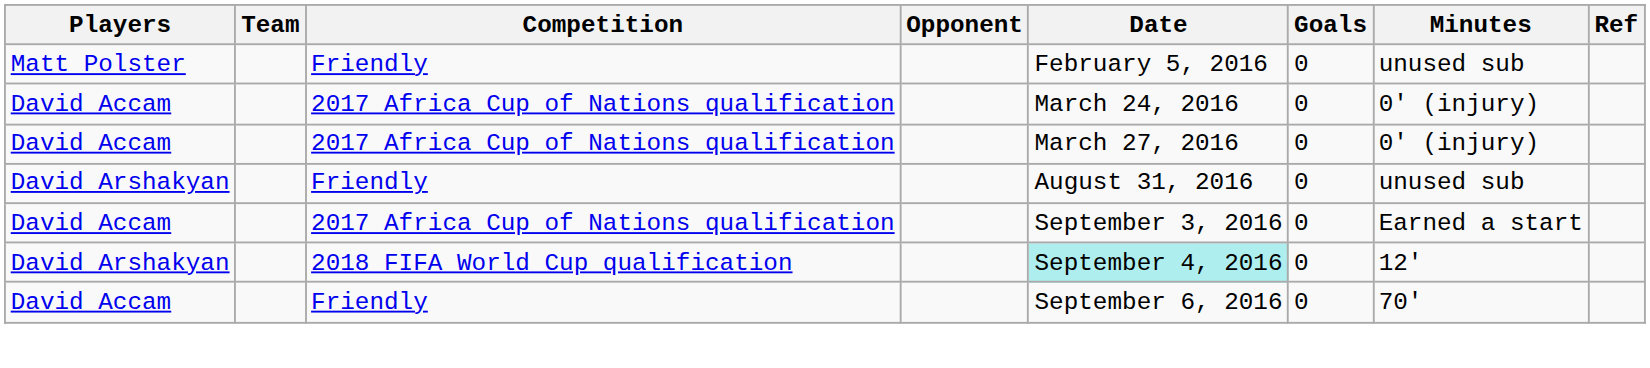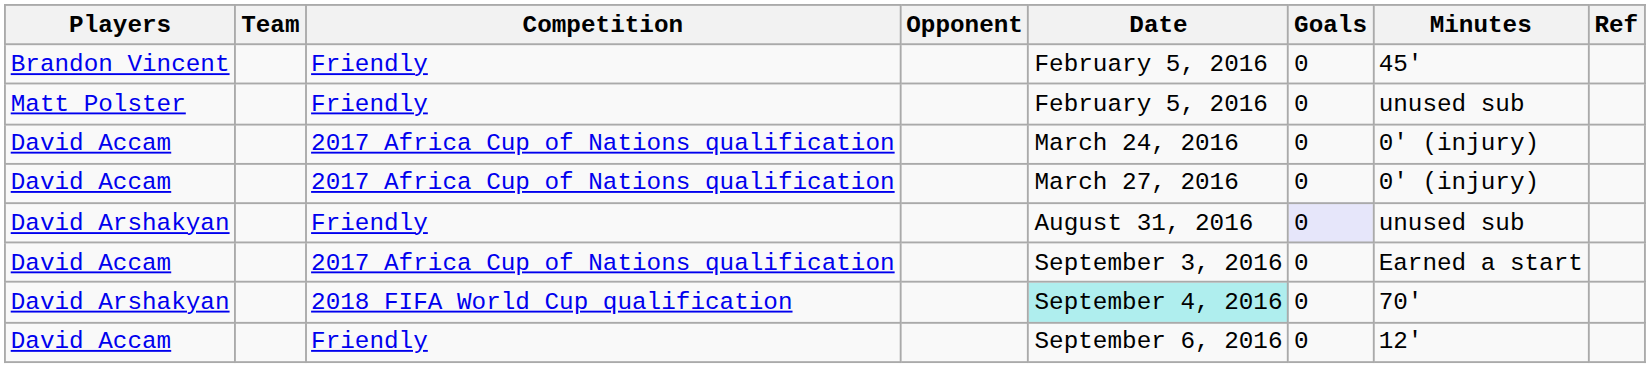 <table class="wikitable sortable" style="text-align: left;">
 <tr>
 <th>Players</th>
 <th>Team</th>
 <th>Competition</th>
 <th>Opponent</th>
 <th>Date</th>
 <th>Goals</th>
 <th>Minutes</th>
 <th>Ref</th>
+</tr>
+<tr>
+<td><a href='#'>Brandon Vincent</a></td>
+<td></td>
+<td><a href='#'>Friendly</a></td>
+<td></td>
+<td>February 5, 2016</td>
+<td>0</td>
+<td>45'</td>
+<td></td>
 </tr>
 <tr>
 <td><a href='#'>Matt Polster</a></td>
 <td></td>
 <td><a href='#'>Friendly</a></td>
 <td></td>
 <td>February 5, 2016</td>
 <td>0</td>
 <td>unused sub</td>
 <td></td>
 </tr>
 <tr>
 <td><a href='#'>David Accam</a></td>
 <td></td>
 <td><a href='#'>2017 Africa Cup of Nations qualification</a></td>
 <td></td>
 <td>March 24, 2016</td>
 <td>0</td>
 <td>0' (injury)</td>
 <td></td>
 </tr>
 <tr>
 <td><a href='#'>David Accam</a></td>
 <td></td>
 <td><a href='#'>2017 Africa Cup of Nations qualification</a></td>
 <td></td>
 <td>March 27, 2016</td>
 <td>0</td>
 <td>0' (injury)</td>
 <td></td>
 </tr>
 <tr>
 <td><a href='#'>David Arshakyan</a></td>
 <td></td>
 <td><a href='#'>Friendly</a></td>
 <td></td>
 <td>August 31, 2016</td>
-<td>0</td>
+<td style="background: lavender;">0</td>
 <td>unused sub</td>
 <td></td>
 </tr>
 <tr>
 <td><a href='#'>David Accam</a></td>
 <td></td>
 <td><a href='#'>2017 Africa Cup of Nations qualification</a></td>
 <td></td>
 <td>September 3, 2016</td>
 <td>0</td>
 <td>Earned a start</td>
 <td></td>
 </tr>
 <tr>
 <td><a href='#'>David Arshakyan</a></td>
 <td></td>
 <td><a href='#'>2018 FIFA World Cup qualification</a></td>
 <td></td>
 <td style="background: paleturquoise;">September 4, 2016</td>
 <td>0</td>
-<td>12'</td>
+<td>70'</td>
 <td></td>
 </tr>
 <tr>
 <td><a href='#'>David Accam</a></td>
 <td></td>
 <td><a href='#'>Friendly</a></td>
 <td></td>
 <td>September 6, 2016</td>
 <td>0</td>
-<td>70'</td>
+<td>12'</td>
 <td></td>
 </tr>
 </table>
